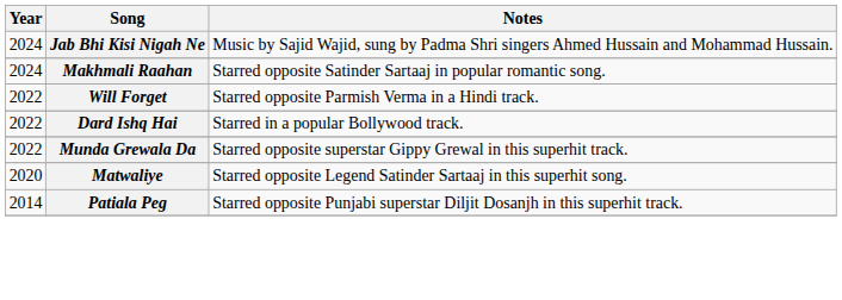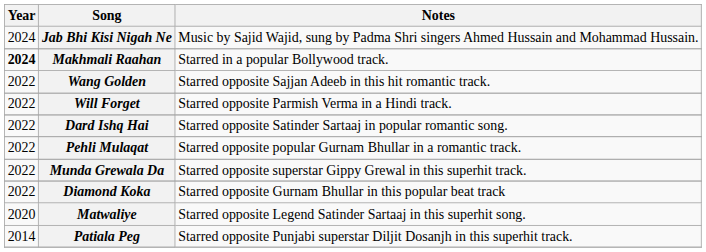 <table class="wikitable sortable plainrowheaders">
 <tr style="background:#ccc; text-align:center;">
 <th scope="col">Year</th>
 <th scope="col">Song</th>
 <th scope="col" class="unsortable">Notes</th>
 </tr>
 <tr>
 <td>2024</td>
 <th scope="row"><em>Jab Bhi Kisi Nigah Ne</em></th>
 <td>Music by Sajid Wajid, sung by Padma Shri singers Ahmed Hussain and Mohammad Hussain.</td>
 </tr>
 <tr |->
 </tr>
 <tr>
-<td>2024</td>
+<td><strong>2024</strong></td>
 <th scope="row"><em>Makhmali Raahan</em></th>
-<td>Starred opposite Satinder Sartaaj in popular romantic song.</td>
+<td>Starred in a popular Bollywood track.</td>
+</tr>
+<tr |->
+<td>2022</td>
+<th scope="row"><em>Wang Golden</em></th>
+<td>Starred opposite Sajjan Adeeb in this hit romantic track.</td>
 </tr>
 <tr>
 </tr>
 <tr>
 <td>2022</td>
 <th scope="row"><em>Will Forget</em></th>
 <td>Starred opposite Parmish Verma in a Hindi track.</td>
 </tr>
 <tr>
 </tr>
 <tr>
 <td>2022</td>
 <th scope="row"><em>Dard Ishq Hai</em></th>
-<td>Starred in a popular Bollywood track.</td>
+<td>Starred opposite Satinder Sartaaj in popular romantic song.</td>
 </tr>
 <tr>
+</tr>
+<tr>
+<td>2022</td>
+<th scope="row"><em>Pehli Mulaqat</em></th>
+<td>Starred opposite popular Gurnam Bhullar in a romantic track.</td>
 </tr>
 <tr>
 </tr>
 <tr>
 <td>2022</td>
 <th scope="row"><em>Munda Grewala Da</em></th>
 <td>Starred opposite superstar Gippy Grewal in this superhit track.</td>
 </tr>
 <tr>
+</tr>
+<tr>
+<td>2022</td>
+<th scope="row"><em>Diamond Koka</em></th>
+<td>Starred opposite Gurnam Bhullar in this popular beat track </td>
 </tr>
 <tr>
 <td>2020</td>
 <th scope="row"><em>Matwaliye</em></th>
 <td>Starred opposite Legend Satinder Sartaaj in this superhit song.</td>
 </tr>
 <tr>
 <td>2014</td>
 <th scope="row"><em>Patiala Peg</em></th>
 <td>Starred opposite Punjabi superstar Diljit Dosanjh in this superhit track.</td>
 </tr>
 <tr>
 </tr>
 </table>
